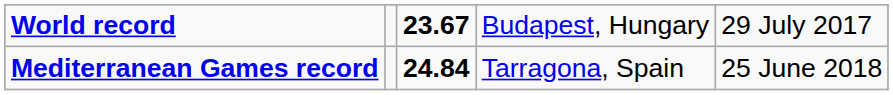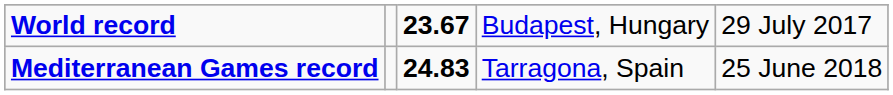 <table class="wikitable">
 <tr>
 <td><strong><a href='#'>World record</a></strong></td>
 <td></td>
 <td><strong>23.67</strong></td>
 <td><a href='#'>Budapest</a>, Hungary</td>
 <td>29 July 2017</td>
 </tr>
 <tr>
 <td><strong><a href='#'>Mediterranean Games record</a></strong></td>
 <td></td>
-<td><strong>24.84</strong></td>
+<td><strong>24.83</strong></td>
 <td><a href='#'>Tarragona</a>, Spain</td>
 <td>25 June 2018</td>
 </tr>
 </table>
